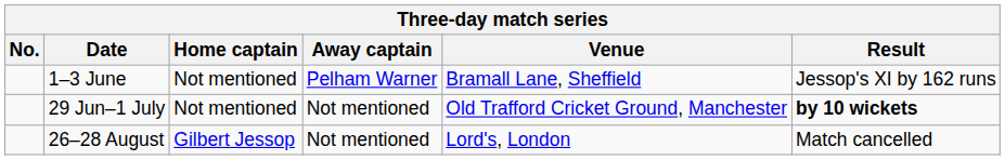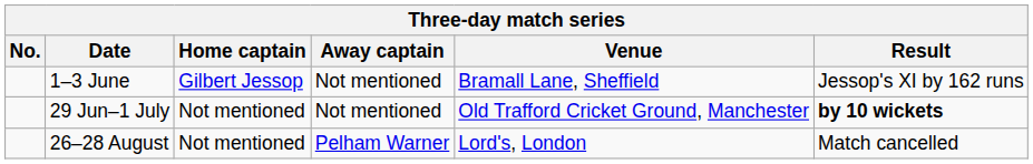 <table class="wikitable">
 <tr>
 <th colspan="9">Three-day match series</th>
 </tr>
 <tr>
 <th>No.</th>
 <th>Date</th>
 <th>Home captain</th>
 <th>Away captain</th>
 <th>Venue</th>
 <th>Result</th>
 </tr>
 <tr>
 <td></td>
 <td>1–3 June</td>
+<td><a href='#'>Gilbert Jessop</a></td>
 <td>Not mentioned</td>
-<td><a href='#'>Pelham Warner</a></td>
 <td><a href='#'>Bramall Lane</a>, <a href='#'>Sheffield</a></td>
 <td>Jessop's XI by 162 runs</td>
 </tr>
 <tr>
 <td></td>
 <td>29 Jun–1 July</td>
 <td>Not mentioned</td>
 <td>Not mentioned</td>
 <td><a href='#'>Old Trafford Cricket Ground</a>, <a href='#'>Manchester</a></td>
 <td><strong> by 10 wickets</strong></td>
 </tr>
 <tr>
 <td></td>
 <td>26–28 August</td>
-<td><a href='#'>Gilbert Jessop</a></td>
 <td>Not mentioned</td>
+<td><a href='#'>Pelham Warner</a></td>
 <td><a href='#'>Lord's</a>, <a href='#'>London</a></td>
 <td>Match cancelled</td>
 </tr>
 </table>
